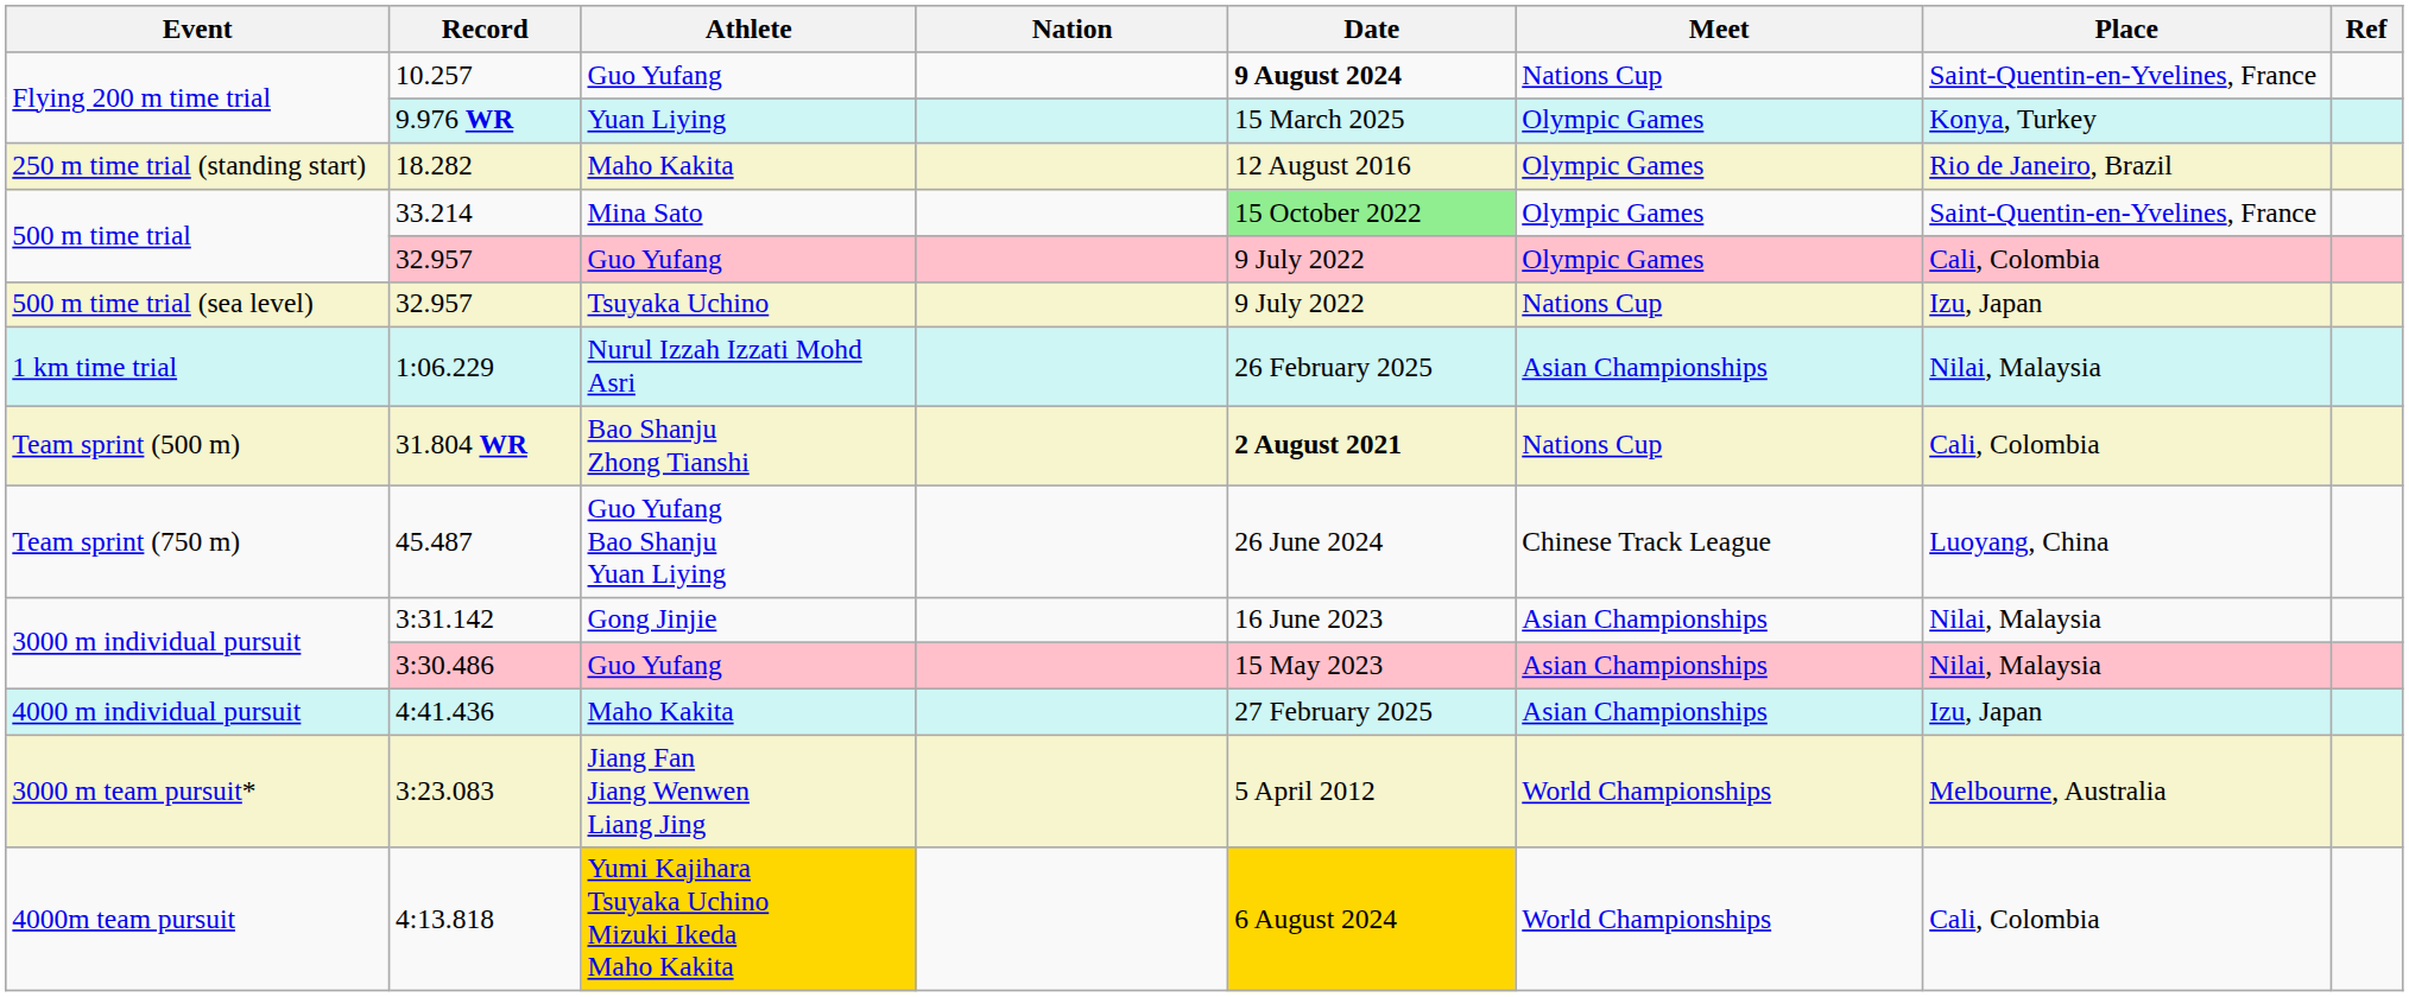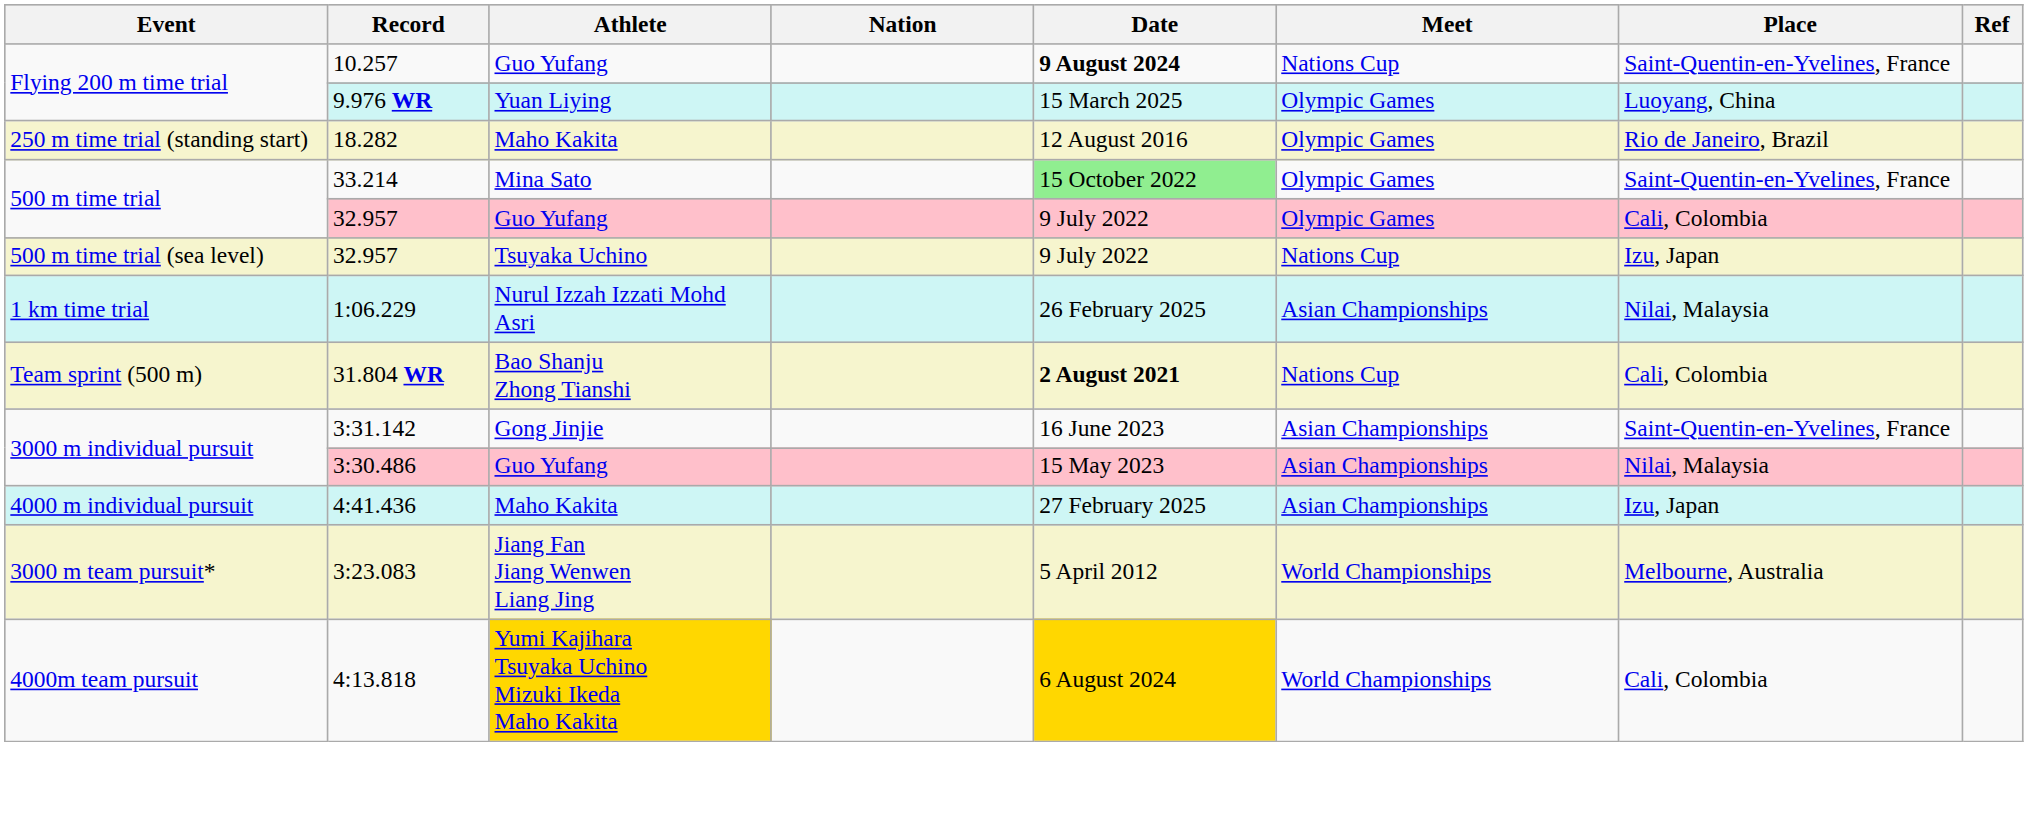 <table class="wikitable" style="font-size:90%; width: 98%;">
 <tr>
 <th width=16%>Event</th>
 <th width=8%>Record</th>
 <th width=14%>Athlete</th>
 <th width=13%>Nation</th>
 <th width=12%>Date</th>
 <th width=17%>Meet</th>
 <th width=17%>Place</th>
 <th width=3%>Ref</th>
 </tr>
 <tr>
 <td rowspan=2><a href='#'>Flying 200 m time trial</a></td>
 <td>10.257</td>
 <td><a href='#'>Guo Yufang</a></td>
 <td></td>
 <td><strong>9 August 2024</strong></td>
 <td><a href='#'>Nations Cup</a></td>
 <td><a href='#'>Saint-Quentin-en-Yvelines</a>, France</td>
 <td></td>
 </tr>
 <tr bgcolor=#CEF6F5>
 <td>9.976 <a href='#'><strong>WR</strong></a></td>
 <td><a href='#'>Yuan Liying </a></td>
 <td></td>
 <td>15 March 2025</td>
 <td><a href='#'>Olympic Games</a></td>
-<td><a href='#'>Konya</a>, Turkey</td>
+<td><a href='#'>Luoyang</a>, China</td>
 <td></td>
 </tr>
 <tr style="background:#f6F5CE;">
 <td><a href='#'>250 m time trial</a> (standing start)</td>
 <td>18.282</td>
 <td><a href='#'>Maho Kakita</a></td>
 <td></td>
 <td>12 August 2016</td>
 <td><a href='#'>Olympic Games</a></td>
 <td><a href='#'>Rio de Janeiro</a>, Brazil</td>
 <td></td>
 </tr>
 <tr>
 <td rowspan=2><a href='#'>500 m time trial</a></td>
 <td>33.214</td>
 <td><a href='#'>Mina Sato</a></td>
 <td></td>
 <td style="background: lightgreen;">15 October 2022</td>
 <td><a href='#'>Olympic Games</a></td>
 <td><a href='#'>Saint-Quentin-en-Yvelines</a>, France</td>
 <td></td>
 </tr>
 <tr style="background:pink;">
 <td>32.957</td>
 <td><a href='#'>Guo Yufang</a></td>
 <td></td>
 <td>9 July 2022</td>
 <td><a href='#'>Olympic Games</a></td>
 <td><a href='#'>Cali</a>, Colombia</td>
 <td></td>
 </tr>
 <tr style="background:#f6F5CE;">
 <td><a href='#'>500 m time trial</a> (sea level)</td>
 <td>32.957</td>
 <td><a href='#'>Tsuyaka Uchino</a></td>
 <td></td>
 <td>9 July 2022</td>
 <td><a href='#'>Nations Cup</a></td>
 <td><a href='#'>Izu</a>, Japan</td>
 <td></td>
 </tr>
 <tr bgcolor=#CEF6F5>
 <td><a href='#'>1 km time trial</a></td>
 <td>1:06.229</td>
 <td><a href='#'>Nurul Izzah Izzati Mohd Asri</a></td>
 <td></td>
 <td>26 February 2025</td>
 <td><a href='#'>Asian Championships</a></td>
 <td><a href='#'>Nilai</a>, Malaysia</td>
 <td></td>
 </tr>
 <tr style="background:#f6F5CE;">
 <td><a href='#'>Team sprint</a> (500 m)</td>
 <td>31.804 <a href='#'><strong>WR</strong></a></td>
 <td><a href='#'>Bao Shanju</a><br><a href='#'>Zhong Tianshi</a></td>
 <td></td>
 <td><strong>2 August 2021</strong></td>
 <td><a href='#'>Nations Cup</a></td>
 <td><a href='#'>Cali</a>, Colombia</td>
 <td></td>
 </tr>
 <tr>
-<td><a href='#'>Team sprint</a> (750 m)</td>
-<td>45.487</td>
-<td><a href='#'>Guo Yufang</a><br><a href='#'>Bao Shanju</a><br><a href='#'>Yuan Liying</a></td>
-<td></td>
-<td>26 June 2024</td>
-<td>Chinese Track League</td>
-<td><a href='#'>Luoyang</a>, China</td>
-<td></td>
-</tr>
-<tr>
 <td rowspan=2><a href='#'>3000 m individual pursuit</a></td>
 <td>3:31.142</td>
 <td><a href='#'>Gong Jinjie</a></td>
 <td></td>
 <td>16 June 2023</td>
 <td><a href='#'>Asian Championships</a></td>
-<td><a href='#'>Nilai</a>, Malaysia</td>
+<td><a href='#'>Saint-Quentin-en-Yvelines</a>, France</td>
 <td></td>
 </tr>
 <tr style="background:pink;">
 <td>3:30.486</td>
 <td><a href='#'>Guo Yufang</a></td>
 <td></td>
 <td>15 May 2023</td>
 <td><a href='#'>Asian Championships</a></td>
 <td><a href='#'>Nilai</a>, Malaysia</td>
 <td></td>
 </tr>
 <tr bgcolor=#CEF6F5>
 <td><a href='#'>4000 m individual pursuit</a></td>
 <td>4:41.436</td>
 <td><a href='#'>Maho Kakita</a></td>
 <td></td>
 <td>27 February 2025</td>
 <td><a href='#'>Asian Championships</a></td>
 <td><a href='#'>Izu</a>, Japan</td>
 <td></td>
 </tr>
 <tr style="background:#f6F5CE;">
 <td><a href='#'>3000 m team pursuit</a>*</td>
 <td>3:23.083</td>
 <td><a href='#'>Jiang Fan</a><br><a href='#'>Jiang Wenwen</a><br><a href='#'>Liang Jing</a></td>
 <td></td>
 <td>5 April 2012</td>
 <td><a href='#'>World Championships</a></td>
 <td><a href='#'>Melbourne</a>, Australia</td>
 <td></td>
 </tr>
 <tr>
 <td><a href='#'>4000m team pursuit</a></td>
 <td>4:13.818</td>
 <td style="background: gold;"><a href='#'>Yumi Kajihara</a><br><a href='#'>Tsuyaka Uchino</a><br><a href='#'>Mizuki Ikeda</a><br><a href='#'>Maho Kakita</a></td>
 <td></td>
 <td style="background: gold;">6 August 2024</td>
 <td><a href='#'>World Championships</a></td>
 <td><a href='#'>Cali</a>, Colombia</td>
 <td></td>
 </tr>
 </table>
